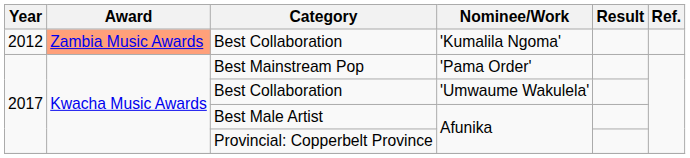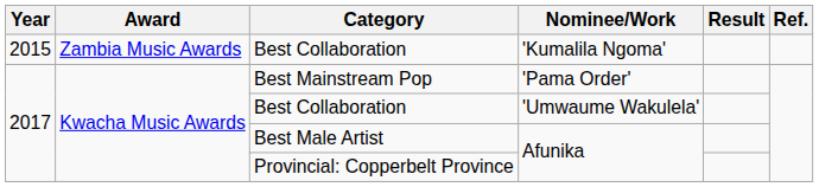 <table class="wikitable">
 <tr>
 <th>Year</th>
 <th>Award</th>
 <th>Category</th>
 <th>Nominee/Work</th>
 <th>Result</th>
 <th>Ref.</th>
 </tr>
 <tr>
-<td>2012</td>
-<td style="background: lightsalmon;"><a href='#'>Zambia Music Awards</a></td>
+<td>2015</td>
+<td><a href='#'>Zambia Music Awards</a></td>
 <td>Best Collaboration</td>
 <td>'Kumalila Ngoma'</td>
 <td></td>
 <td></td>
 </tr>
 <tr>
 <td rowspan="4">2017</td>
 <td rowspan="4"><a href='#'>Kwacha Music Awards</a></td>
 <td>Best Mainstream Pop</td>
 <td>'Pama Order'</td>
 <td></td>
 <td rowspan="4"></td>
 </tr>
 <tr>
 <td>Best Collaboration</td>
 <td>'Umwaume Wakulela'</td>
 <td></td>
 </tr>
 <tr>
 <td>Best Male Artist</td>
 <td rowspan="2">Afunika</td>
 <td></td>
 </tr>
 <tr>
 <td>Provincial: Copperbelt Province</td>
 <td></td>
 </tr>
 <tr>
 </tr>
 </table>
